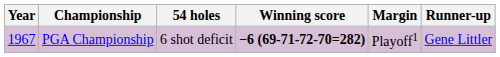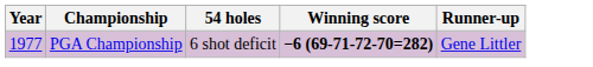 <table class="wikitable">
 <tr>
 <th>Year</th>
 <th>Championship</th>
 <th>54 holes</th>
 <th>Winning score</th>
-<th>Margin</th>
 <th>Runner-up</th>
 </tr>
 <tr style="background:#D8BFD8;">
-<td><a href='#'>1967</a></td>
+<td><a href='#'>1977</a></td>
 <td><a href='#'>PGA Championship</a></td>
 <td>6 shot deficit</td>
 <td><strong>−6 (69-71-72-70=282)</strong></td>
-<td>Playoff<sup>1</sup></td>
 <td> <a href='#'>Gene Littler</a></td>
 </tr>
 </table>
